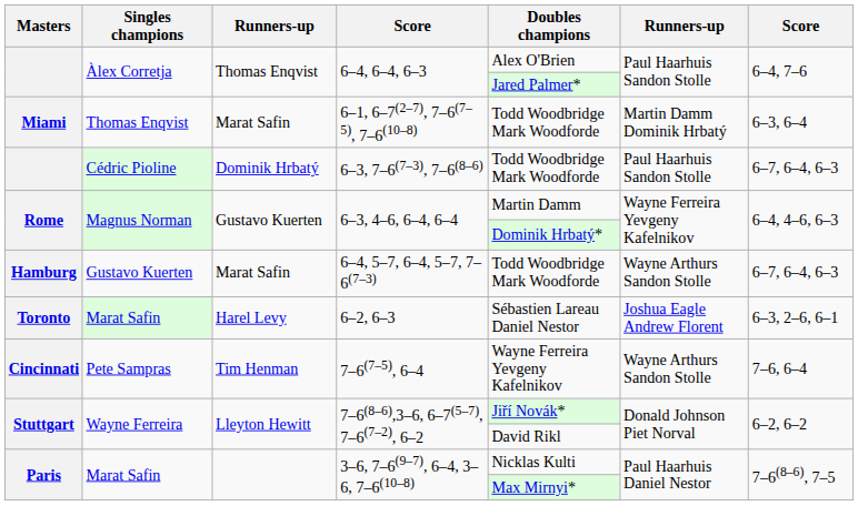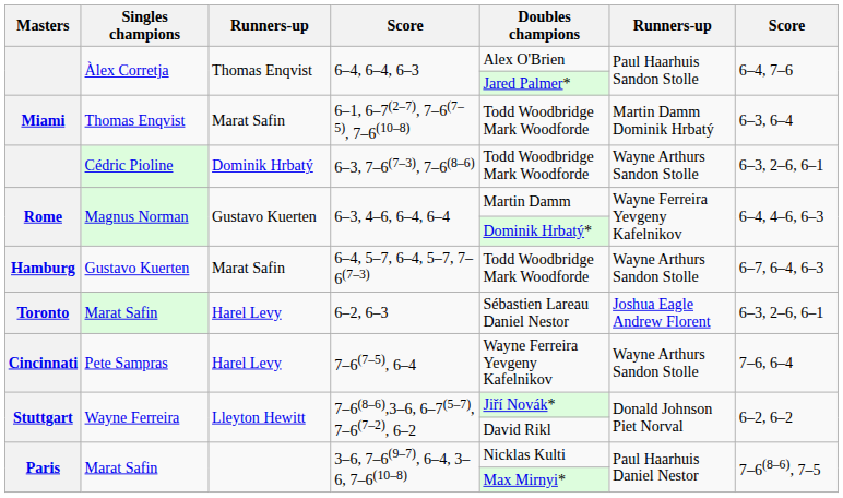 <table class="wikitable plainrowheaders">
 <tr>
 <th scope="col">Masters</th>
 <th scope="col" style="width:11em">Singles champions</th>
 <th scope="col" style="width:11em">Runners-up</th>
 <th scope="col" style="width:16em">Score</th>
 <th scope="col" style="width:11em">Doubles champions</th>
 <th scope="col" style="width:11em">Runners-up</th>
 <th scope="col" style="width:10em">Score</th>
 </tr>
 <tr>
 <th rowspan="2" scope="row"><br></th>
 <td rowspan="2"> <a href='#'>Àlex Corretja</a></td>
 <td rowspan="2"> Thomas Enqvist</td>
 <td rowspan="2">6–4, 6–4, 6–3</td>
 <td> Alex O'Brien</td>
 <td rowspan="2"> Paul Haarhuis <br>  Sandon Stolle</td>
 <td rowspan="2">6–4, 7–6</td>
 </tr>
 <tr>
 <td style="background-color: #ddfddd"> <a href='#'>Jared Palmer</a>*</td>
 </tr>
 <tr>
 <th scope="row"><a href='#'><strong>Miami</strong></a><br></th>
 <td> <a href='#'>Thomas Enqvist</a></td>
 <td> Marat Safin</td>
 <td>6–1, 6–7<sup>(2–7)</sup>, 7–6<sup>(7–5)</sup>, 7–6<sup>(10–8)</sup></td>
 <td> Todd Woodbridge <br>  Mark Woodforde</td>
 <td> Martin Damm <br>  Dominik Hrbatý</td>
 <td>6–3, 6–4</td>
 </tr>
 <tr>
 <th scope="row"><br></th>
 <td style="background-color: #ddfddd"> <a href='#'>Cédric Pioline</a></td>
 <td> <a href='#'>Dominik Hrbatý</a></td>
 <td>6–3, 7–6<sup>(7–3)</sup>, 7–6<sup>(8–6)</sup></td>
 <td> Todd Woodbridge <br>  Mark Woodforde</td>
-<td> Paul Haarhuis <br>  Sandon Stolle</td>
-<td>6–7, 6–4, 6–3</td>
+<td> Wayne Arthurs <br>  Sandon Stolle</td>
+<td>6–3, 2–6, 6–1</td>
 </tr>
 <tr>
 <th rowspan="2" scope="row"><a href='#'><strong>Rome</strong></a><br></th>
 <td rowspan="2" style="background-color: #ddfddd"> <a href='#'>Magnus Norman</a></td>
 <td rowspan="2"> Gustavo Kuerten</td>
 <td rowspan="2">6–3, 4–6, 6–4, 6–4</td>
 <td> Martin Damm</td>
 <td rowspan="2"> Wayne Ferreira <br>  Yevgeny Kafelnikov</td>
 <td rowspan="2">6–4, 4–6, 6–3</td>
 </tr>
 <tr>
 <td style="background-color: #ddfddd"> <a href='#'>Dominik Hrbatý</a>*</td>
 </tr>
 <tr>
 <th scope="row"><a href='#'><strong>Hamburg</strong></a><br></th>
 <td> <a href='#'>Gustavo Kuerten</a></td>
 <td> Marat Safin</td>
 <td>6–4, 5–7, 6–4, 5–7, 7–6<sup>(7–3)</sup></td>
 <td> Todd Woodbridge <br>  Mark Woodforde</td>
 <td> Wayne Arthurs <br>  Sandon Stolle</td>
 <td>6–7, 6–4, 6–3</td>
 </tr>
 <tr>
 <th scope="row"><a href='#'><strong>Toronto</strong></a><br></th>
 <td style="background-color: #ddfddd"> <a href='#'>Marat Safin</a></td>
 <td> <a href='#'>Harel Levy</a></td>
 <td>6–2, 6–3</td>
 <td> Sébastien Lareau <br>  Daniel Nestor</td>
 <td> <a href='#'>Joshua Eagle</a> <br>  <a href='#'>Andrew Florent</a></td>
 <td>6–3, 2–6, 6–1</td>
 </tr>
 <tr>
 <th scope="row"><a href='#'><strong>Cincinnati</strong></a><br></th>
 <td> <a href='#'>Pete Sampras</a></td>
-<td> <a href='#'>Tim Henman</a></td>
+<td> <a href='#'>Harel Levy</a></td>
 <td>7–6<sup>(7–5)</sup>, 6–4</td>
 <td> Wayne Ferreira <br>  Yevgeny Kafelnikov</td>
 <td> Wayne Arthurs <br>  Sandon Stolle</td>
 <td>7–6, 6–4</td>
 </tr>
 <tr>
 <th rowspan="2" scope="row"><a href='#'><strong>Stuttgart</strong></a><br></th>
 <td rowspan="2"> <a href='#'>Wayne Ferreira</a></td>
 <td rowspan="2"> <a href='#'>Lleyton Hewitt</a></td>
 <td rowspan="2">7–6<sup>(8–6)</sup>,3–6, 6–7<sup>(5–7)</sup>, 7–6<sup>(7–2)</sup>, 6–2</td>
 <td style="background-color: #ddfddd"> <a href='#'>Jiří Novák</a>*</td>
 <td rowspan="2"> Donald Johnson <br>  Piet Norval</td>
 <td rowspan="2">6–2, 6–2</td>
 </tr>
 <tr>
 <td> David Rikl</td>
 </tr>
 <tr>
 <th rowspan="2" scope="row"><a href='#'><strong>Paris</strong></a><br></th>
 <td rowspan="2"> <a href='#'>Marat Safin</a></td>
 <td rowspan="2"></td>
 <td rowspan="2">3–6, 7–6<sup>(9–7)</sup>, 6–4, 3–6, 7–6<sup>(10–8)</sup></td>
 <td> Nicklas Kulti</td>
 <td rowspan="2"> Paul Haarhuis <br>  Daniel Nestor</td>
 <td rowspan="2">7–6<sup>(8–6)</sup>, 7–5</td>
 </tr>
 <tr>
 <td style="background-color: #ddfddd"> <a href='#'>Max Mirnyi</a>*</td>
 </tr>
 </table>
